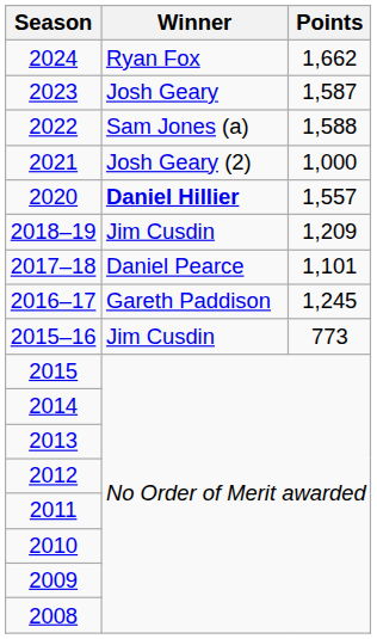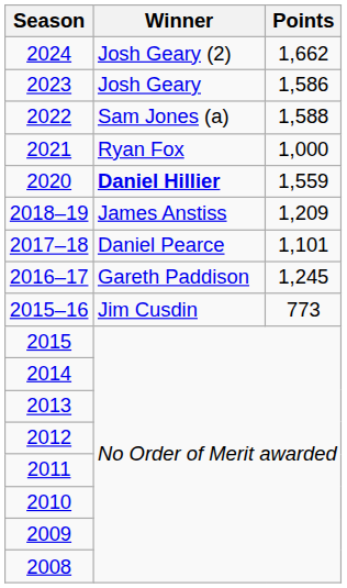 <table class=wikitable>
 <tr>
 <th>Season</th>
 <th>Winner</th>
 <th>Points</th>
 </tr>
 <tr>
 <td align=center><a href='#'>2024</a></td>
-<td> <a href='#'>Ryan Fox</a></td>
+<td> <a href='#'>Josh Geary</a> (2)</td>
 <td align=center>1,662</td>
 </tr>
 <tr>
 <td align=center><a href='#'>2023</a></td>
 <td> <a href='#'>Josh Geary</a></td>
-<td align=center>1,587</td>
+<td align=center>1,586</td>
 </tr>
 <tr>
 <td align=center><a href='#'>2022</a></td>
 <td> <a href='#'>Sam Jones</a> (a)</td>
 <td align=center>1,588</td>
 </tr>
 <tr>
 <td align=center><a href='#'>2021</a></td>
-<td> <a href='#'>Josh Geary</a> (2)</td>
+<td> <a href='#'>Ryan Fox</a></td>
 <td align=center>1,000</td>
 </tr>
 <tr>
 <td align=center><a href='#'>2020</a></td>
 <td><strong> <a href='#'>Daniel Hillier</a></strong></td>
-<td align=center>1,557</td>
+<td align=center>1,559</td>
 </tr>
 <tr>
 <td align=center><a href='#'>2018–19</a></td>
-<td> <a href='#'>Jim Cusdin</a></td>
+<td> <a href='#'>James Anstiss</a></td>
 <td align=center>1,209</td>
 </tr>
 <tr>
 <td align=center><a href='#'>2017–18</a></td>
 <td> <a href='#'>Daniel Pearce</a></td>
 <td align=center>1,101</td>
 </tr>
 <tr>
 <td align=center><a href='#'>2016–17</a></td>
 <td> <a href='#'>Gareth Paddison</a></td>
 <td align=center>1,245</td>
 </tr>
 <tr>
 <td align=center><a href='#'>2015–16</a></td>
 <td> <a href='#'>Jim Cusdin</a></td>
 <td align=center>773</td>
 </tr>
 <tr>
 <td align=center><a href='#'>2015</a></td>
 <td rowspan=8 colspan=2 align=center><em>No Order of Merit awarded</em></td>
 </tr>
 <tr>
 <td align=center><a href='#'>2014</a></td>
 </tr>
 <tr>
 <td align=center><a href='#'>2013</a></td>
 </tr>
 <tr>
 <td align=center><a href='#'>2012</a></td>
 </tr>
 <tr>
 <td align=center><a href='#'>2011</a></td>
 </tr>
 <tr>
 <td align=center><a href='#'>2010</a></td>
 </tr>
 <tr>
 <td align=center><a href='#'>2009</a></td>
 </tr>
 <tr>
 <td align=center><a href='#'>2008</a></td>
 </tr>
 </table>
